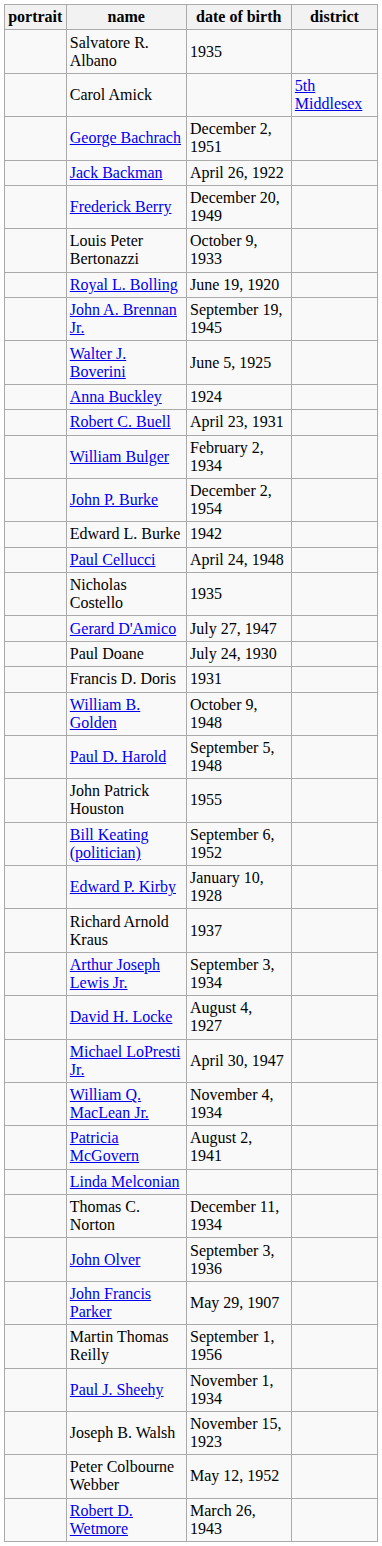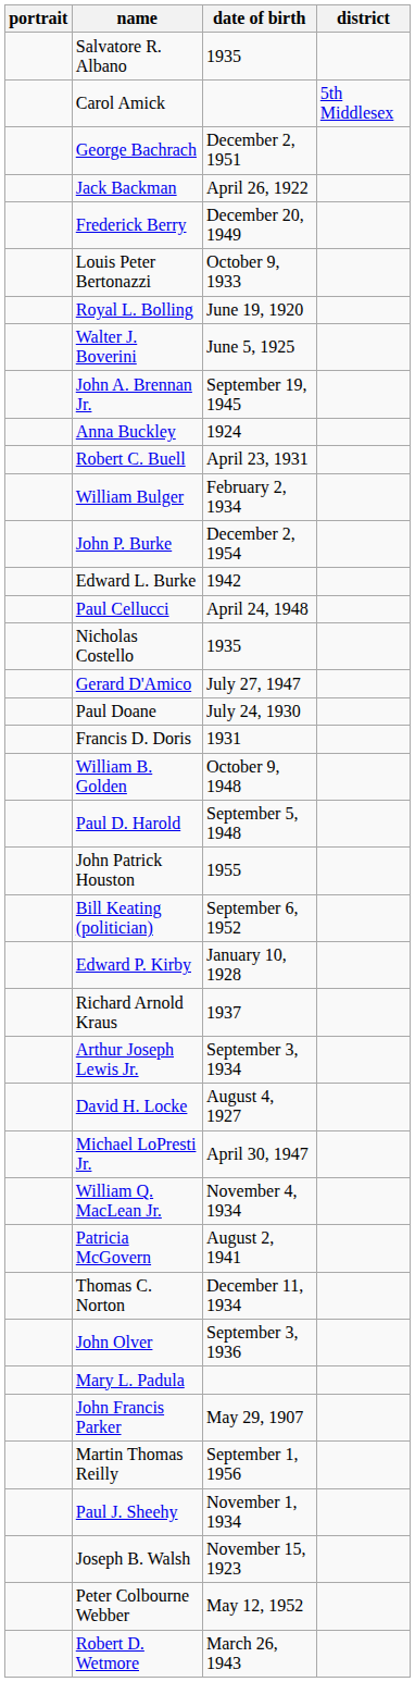 <table class='wikitable sortable' style="width:60%">
 <tr>
 <th>portrait</th>
 <th>name</th>
 <th data-sort-type=date>date of birth</th>
 <th>district</th>
 </tr>
 <tr>
 <td></td>
 <td>Salvatore R. Albano</td>
 <td>1935</td>
 <td></td>
 </tr>
 <tr>
 <td></td>
 <td>Carol Amick</td>
 <td></td>
 <td><a href='#'>5th Middlesex</a></td>
 </tr>
 <tr>
 <td></td>
 <td><a href='#'>George Bachrach</a></td>
 <td>December 2, 1951</td>
 <td></td>
 </tr>
 <tr>
 <td></td>
 <td><a href='#'>Jack Backman</a></td>
 <td>April 26, 1922</td>
 <td></td>
 </tr>
 <tr>
 <td></td>
 <td><a href='#'>Frederick Berry</a></td>
 <td>December 20, 1949</td>
 <td></td>
 </tr>
 <tr>
 <td></td>
 <td>Louis Peter Bertonazzi</td>
 <td>October 9, 1933</td>
 <td></td>
 </tr>
 <tr>
 <td></td>
 <td><a href='#'>Royal L. Bolling</a></td>
 <td>June 19, 1920</td>
 <td></td>
 </tr>
 <tr>
 <td></td>
-<td><a href='#'>John A. Brennan Jr.</a></td>
-<td>September 19, 1945</td>
+<td><a href='#'>Walter J. Boverini</a></td>
+<td>June 5, 1925</td>
 <td></td>
 </tr>
 <tr>
 <td></td>
-<td><a href='#'>Walter J. Boverini</a></td>
-<td>June 5, 1925</td>
+<td><a href='#'>John A. Brennan Jr.</a></td>
+<td>September 19, 1945</td>
 <td></td>
 </tr>
 <tr>
 <td></td>
 <td><a href='#'>Anna Buckley</a></td>
 <td>1924</td>
 <td></td>
 </tr>
 <tr>
 <td></td>
 <td><a href='#'>Robert C. Buell</a></td>
 <td>April 23, 1931</td>
 <td></td>
 </tr>
 <tr>
 <td></td>
 <td><a href='#'>William Bulger</a></td>
 <td>February 2, 1934</td>
 <td></td>
 </tr>
 <tr>
 <td></td>
 <td><a href='#'>John P. Burke</a></td>
 <td>December 2, 1954</td>
 <td></td>
 </tr>
 <tr>
 <td></td>
 <td>Edward L. Burke</td>
 <td>1942</td>
 <td></td>
 </tr>
 <tr>
 <td></td>
 <td><a href='#'>Paul Cellucci</a></td>
 <td>April 24, 1948</td>
 <td></td>
 </tr>
 <tr>
 <td></td>
 <td>Nicholas Costello</td>
 <td>1935</td>
 <td></td>
 </tr>
 <tr>
 <td></td>
 <td><a href='#'>Gerard D'Amico</a></td>
 <td>July 27, 1947</td>
 <td></td>
 </tr>
 <tr>
 <td></td>
 <td>Paul Doane</td>
 <td>July 24, 1930</td>
 <td></td>
 </tr>
 <tr>
 <td></td>
 <td>Francis D. Doris</td>
 <td>1931</td>
 <td></td>
 </tr>
 <tr>
 <td></td>
 <td><a href='#'>William B. Golden</a></td>
 <td>October 9, 1948</td>
 <td></td>
 </tr>
 <tr>
 <td></td>
 <td><a href='#'>Paul D. Harold</a></td>
 <td>September 5, 1948</td>
 <td></td>
 </tr>
 <tr>
 <td></td>
 <td>John Patrick Houston</td>
 <td>1955</td>
 <td></td>
 </tr>
 <tr>
 <td></td>
 <td><a href='#'>Bill Keating (politician)</a></td>
 <td>September 6, 1952</td>
 <td></td>
 </tr>
 <tr>
 <td></td>
 <td><a href='#'>Edward P. Kirby</a></td>
 <td>January 10, 1928</td>
 <td></td>
 </tr>
 <tr>
 <td></td>
 <td>Richard Arnold Kraus</td>
 <td>1937</td>
 <td></td>
 </tr>
 <tr>
 <td></td>
 <td><a href='#'>Arthur Joseph Lewis Jr.</a></td>
 <td>September 3, 1934</td>
 <td></td>
 </tr>
 <tr>
 <td></td>
 <td><a href='#'>David H. Locke</a></td>
 <td>August 4, 1927</td>
 <td></td>
 </tr>
 <tr>
 <td></td>
 <td><a href='#'>Michael LoPresti Jr.</a></td>
 <td>April 30, 1947</td>
 <td></td>
 </tr>
 <tr>
 <td></td>
 <td><a href='#'>William Q. MacLean Jr.</a></td>
 <td>November 4, 1934</td>
 <td></td>
 </tr>
 <tr>
 <td></td>
 <td><a href='#'>Patricia McGovern</a></td>
 <td>August 2, 1941</td>
 <td></td>
 </tr>
 <tr>
 <td></td>
-<td><a href='#'>Linda Melconian</a></td>
-<td></td>
-<td></td>
-</tr>
-<tr>
-<td></td>
 <td>Thomas C. Norton</td>
 <td>December 11, 1934</td>
 <td></td>
 </tr>
 <tr>
 <td></td>
 <td><a href='#'>John Olver</a></td>
 <td>September 3, 1936</td>
+<td></td>
+</tr>
+<tr>
+<td></td>
+<td><a href='#'>Mary L. Padula</a></td>
+<td></td>
 <td></td>
 </tr>
 <tr>
 <td></td>
 <td><a href='#'>John Francis Parker</a></td>
 <td>May 29, 1907</td>
 <td></td>
 </tr>
 <tr>
 <td></td>
 <td>Martin Thomas Reilly</td>
 <td>September 1, 1956</td>
 <td></td>
 </tr>
 <tr>
 <td></td>
 <td><a href='#'>Paul J. Sheehy</a></td>
 <td>November 1, 1934</td>
 <td></td>
 </tr>
 <tr>
 <td></td>
 <td>Joseph B. Walsh</td>
 <td>November 15, 1923</td>
 <td></td>
 </tr>
 <tr>
 <td></td>
 <td>Peter Colbourne Webber</td>
 <td>May 12, 1952</td>
 <td></td>
 </tr>
 <tr>
 <td></td>
 <td><a href='#'>Robert D. Wetmore</a></td>
 <td>March 26, 1943</td>
 <td></td>
 </tr>
 <tr>
 </tr>
 </table>
